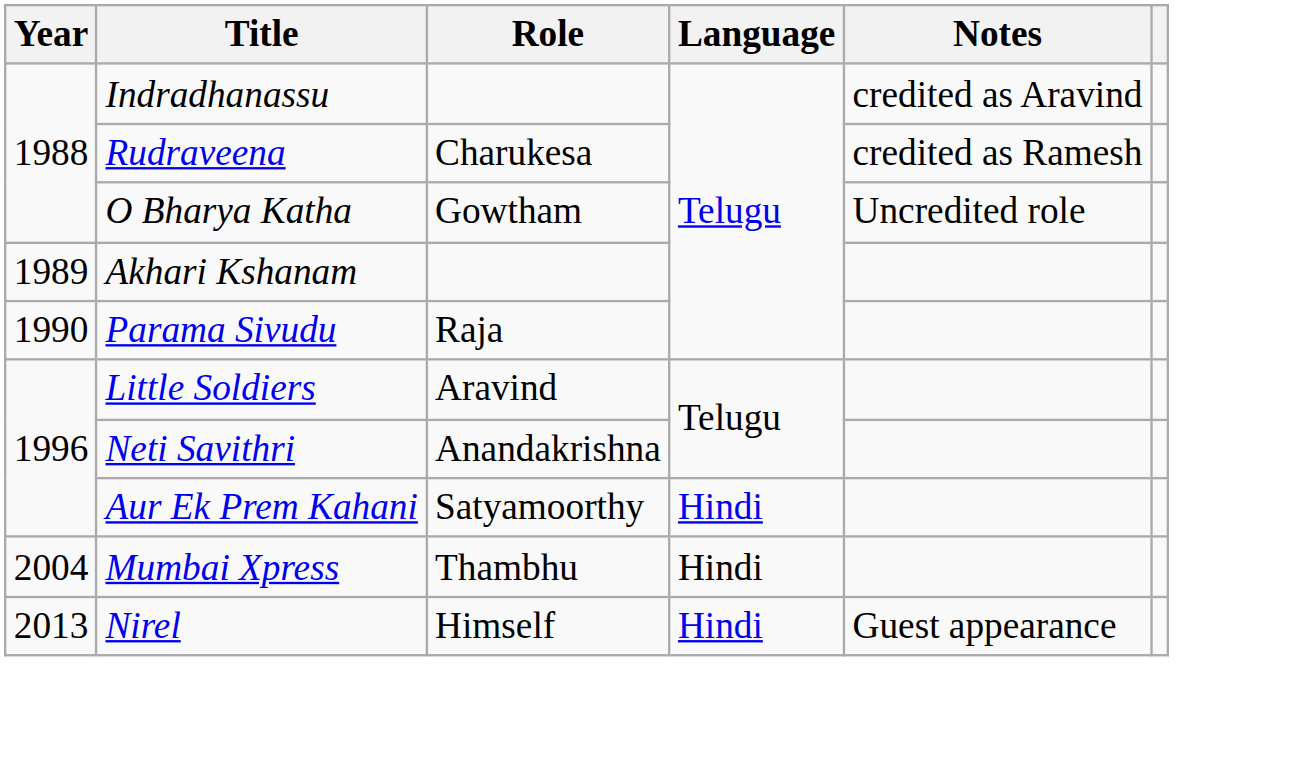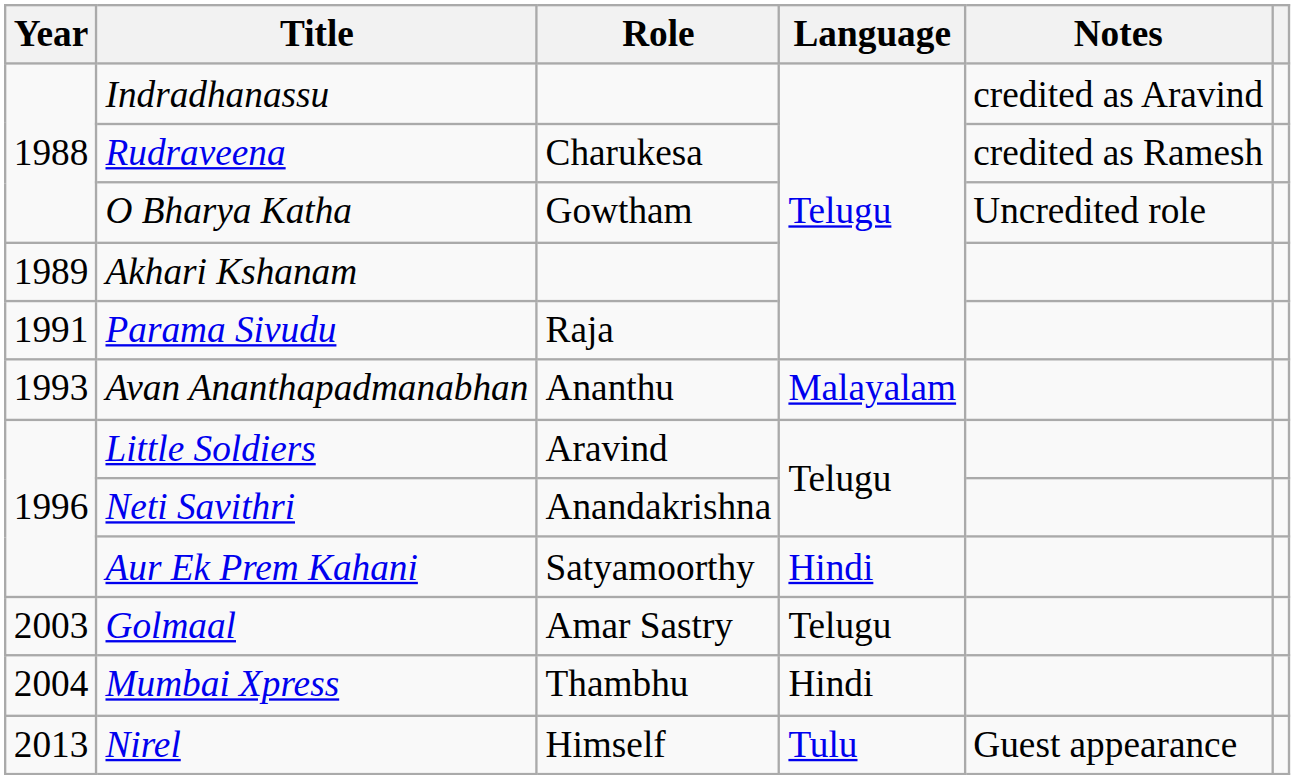 <table class="wikitable sortable">
 <tr>
 <th scope="col">Year</th>
 <th scope="col">Title</th>
 <th scope="col">Role</th>
 <th scope="col">Language</th>
 <th scope="col" class="unsortable">Notes</th>
 <th scope="col" class="unsortable"></th>
 </tr>
 <tr>
 <td rowspan="3">1988</td>
 <td><em>Indradhanassu</em></td>
 <td></td>
 <td rowspan="5"><a href='#'>Telugu</a></td>
 <td>credited as Aravind</td>
 <td></td>
 </tr>
 <tr>
 <td><em><a href='#'>Rudraveena</a></em></td>
 <td>Charukesa</td>
 <td>credited as Ramesh</td>
 <td></td>
 </tr>
 <tr>
 <td><em>O Bharya Katha</em></td>
 <td>Gowtham</td>
 <td>Uncredited role</td>
 <td></td>
 </tr>
 <tr>
 <td>1989</td>
 <td><em>Akhari Kshanam</em></td>
 <td></td>
 <td></td>
 <td></td>
 </tr>
 <tr>
-<td>1990</td>
+<td>1991</td>
 <td><em><a href='#'>Parama Sivudu</a></em></td>
 <td>Raja</td>
+<td></td>
+<td></td>
+</tr>
+<tr>
+<td>1993</td>
+<td><em>Avan Ananthapadmanabhan</em></td>
+<td>Ananthu</td>
+<td><a href='#'>Malayalam</a></td>
 <td></td>
 <td></td>
 </tr>
 <tr>
 <td rowspan="3">1996</td>
 <td><em><a href='#'>Little Soldiers</a></em></td>
 <td>Aravind</td>
 <td rowspan="2">Telugu</td>
 <td></td>
 <td></td>
 </tr>
 <tr>
 <td><em><a href='#'>Neti Savithri</a></em></td>
 <td>Anandakrishna</td>
 <td></td>
 <td></td>
 </tr>
 <tr>
 <td><em><a href='#'>Aur Ek Prem Kahani</a></em></td>
 <td>Satyamoorthy</td>
 <td><a href='#'>Hindi</a></td>
 <td></td>
 <td></td>
 </tr>
 <tr>
+<td>2003</td>
+<td><em><a href='#'>Golmaal</a></em></td>
+<td>Amar Sastry</td>
+<td>Telugu</td>
+<td></td>
+<td></td>
+</tr>
+<tr>
 <td>2004</td>
 <td><em><a href='#'>Mumbai Xpress</a></em></td>
 <td>Thambhu</td>
 <td>Hindi</td>
 <td></td>
 <td></td>
 </tr>
 <tr>
 <td>2013</td>
 <td><em><a href='#'>Nirel</a></em></td>
 <td>Himself</td>
-<td><a href='#'>Hindi</a></td>
+<td><a href='#'>Tulu</a></td>
 <td>Guest appearance</td>
 <td></td>
 </tr>
 </table>
